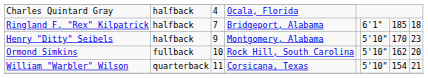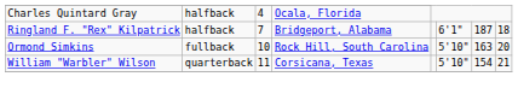 <table class="wikitable">
 <tr>
 </tr>
 <tr>
 <td>Charles Quintard Gray</td>
 <td>halfback</td>
 <td>4</td>
 <td><a href='#'>Ocala, Florida</a></td>
 </tr>
 <tr>
 <td><a href='#'>Ringland F. "Rex" Kilpatrick</a></td>
 <td>halfback</td>
 <td>7</td>
 <td><a href='#'>Bridgeport, Alabama</a></td>
 <td></td>
 <td>6'1"</td>
-<td>185</td>
+<td>187</td>
 <td>18</td>
-</tr>
-<tr>
-<td><a href='#'>Henry "Ditty" Seibels</a></td>
-<td>halfback</td>
-<td>9</td>
-<td><a href='#'>Montgomery, Alabama</a></td>
-<td></td>
-<td>5'10"</td>
-<td>170</td>
-<td>23</td>
 </tr>
 <tr>
 <td><a href='#'>Ormond Simkins</a></td>
 <td>fullback</td>
 <td>10</td>
 <td><a href='#'>Rock Hill, South Carolina</a></td>
 <td></td>
 <td>5'10"</td>
-<td>162</td>
+<td>163</td>
 <td>20</td>
 </tr>
 <tr>
 <td><a href='#'>William "Warbler" Wilson</a></td>
 <td>quarterback</td>
 <td>11</td>
 <td><a href='#'>Corsicana, Texas</a></td>
 <td></td>
 <td>5'10"</td>
 <td>154</td>
 <td>21</td>
 </tr>
 <tr>
 </tr>
 </table>
